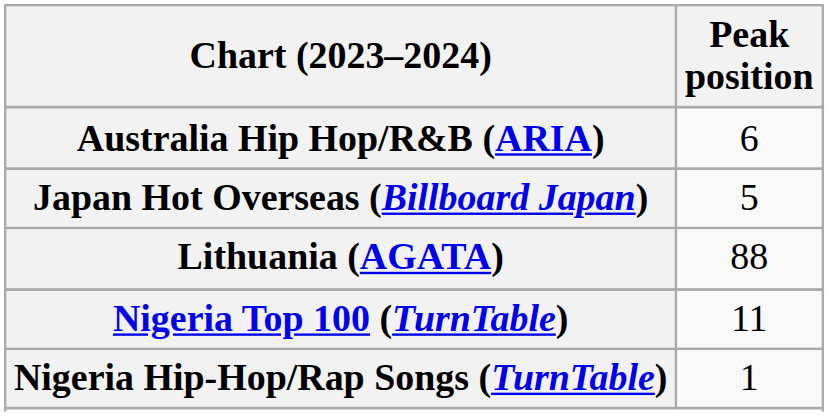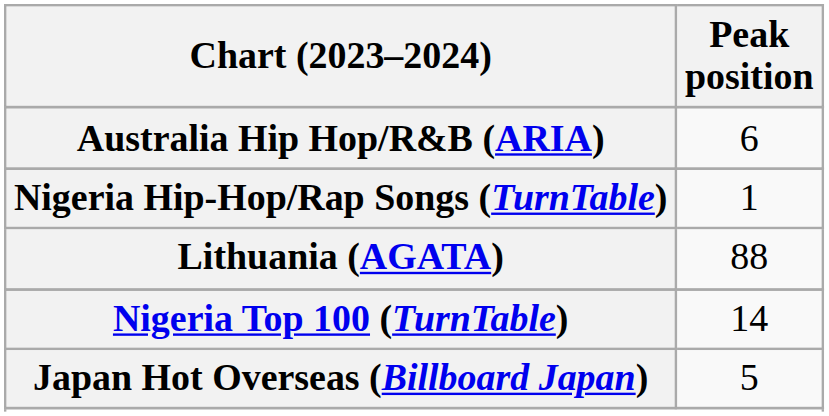 <table class="wikitable sortable plainrowheaders" style="text-align:center">
 <tr>
 <th scope="col">Chart (2023–2024)</th>
 <th scope="col">Peak<br>position</th>
 </tr>
 <tr>
 </tr>
 <tr>
 <th scope="row">Australia Hip Hop/R&B (<a href='#'>ARIA</a>)</th>
 <td>6</td>
 </tr>
 <tr>
 </tr>
 <tr>
 </tr>
 <tr>
 </tr>
 <tr>
 </tr>
 <tr>
-<th scope="row">Japan Hot Overseas (<em><a href='#'>Billboard Japan</a></em>)</th>
-<td>5</td>
+<th scope="row">Nigeria Hip-Hop/Rap Songs (<em><a href='#'>TurnTable</a></em>)</th>
+<td>1</td>
 </tr>
 <tr>
 <th scope="row">Lithuania (<a href='#'>AGATA</a>)</th>
 <td>88</td>
 </tr>
 <tr>
 </tr>
 <tr>
 </tr>
 <tr>
 <th scope="row"><a href='#'>Nigeria Top 100</a> (<em><a href='#'>TurnTable</a></em>)</th>
-<td>11</td>
+<td>14</td>
 </tr>
 <tr>
-<th scope="row">Nigeria Hip-Hop/Rap Songs (<em><a href='#'>TurnTable</a></em>)</th>
-<td>1</td>
+<th scope="row">Japan Hot Overseas (<em><a href='#'>Billboard Japan</a></em>)</th>
+<td>5</td>
 </tr>
 <tr>
 </tr>
 <tr>
 </tr>
 <tr>
 </tr>
 <tr>
 </tr>
 <tr>
 </tr>
 <tr>
 </tr>
 <tr>
 </tr>
 <tr>
 </tr>
 <tr>
 </tr>
 <tr>
 </tr>
 <tr>
 </tr>
 <tr>
 </tr>
 </table>
